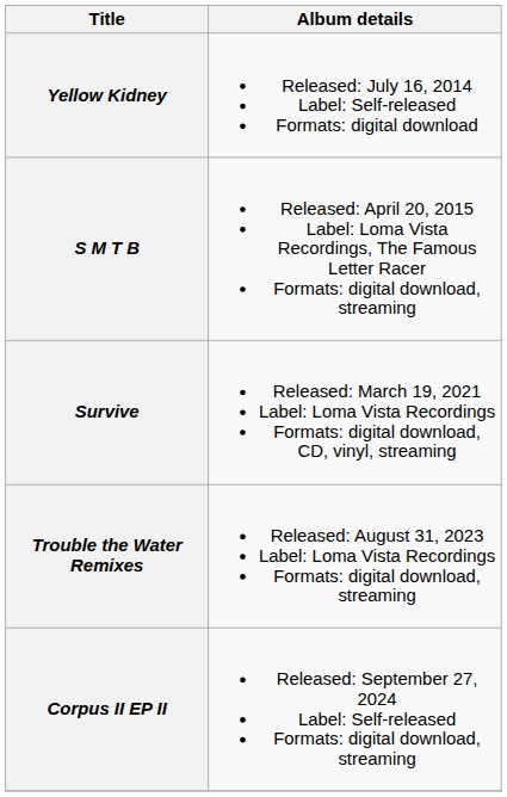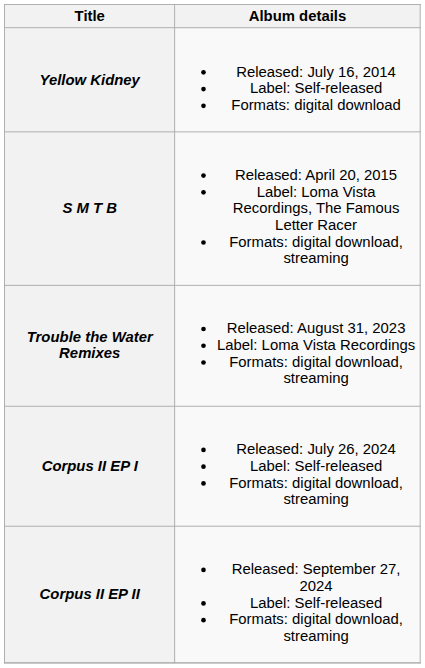 <table class="wikitable plainrowheaders" style="text-align:center;">
 <tr>
 <th scope="col" style="width:11em;">Title</th>
 <th scope="col" style="width:16em;">Album details</th>
 </tr>
 <tr>
 <th scope="row"><em>Yellow Kidney</em></th>
 <td><br><ul><li>Released: July 16, 2014</li><li>Label: Self-released</li><li>Formats: digital download</li></ul></td>
 </tr>
 <tr>
 <th scope="row"><em>S M T B</em></th>
 <td><br><ul><li>Released: April 20, 2015</li><li>Label: Loma Vista Recordings, The Famous Letter Racer</li><li>Formats: digital download, streaming</li></ul></td>
 </tr>
 <tr>
-<th scope="row"><em>Survive</em></th>
-<td><br><ul><li>Released: March 19, 2021</li><li>Label: Loma Vista Recordings</li><li>Formats: digital download, CD, vinyl, streaming</li></ul></td>
+<th scope="row"><em>Trouble the Water Remixes</em></th>
+<td><br><ul><li>Released: August 31, 2023</li><li>Label: Loma Vista Recordings</li><li>Formats: digital download, streaming</li></ul></td>
 </tr>
 <tr>
-<th scope="row"><em>Trouble the Water Remixes</em></th>
-<td><br><ul><li>Released: August 31, 2023</li><li>Label: Loma Vista Recordings</li><li>Formats: digital download, streaming</li></ul></td>
+<th scope="row"><em>Corpus II EP I</em></th>
+<td><br><ul><li>Released: July 26, 2024</li><li>Label: Self-released</li><li>Formats: digital download, streaming</li></ul></td>
 </tr>
 <tr>
 <th scope="row"><em>Corpus II EP II</em></th>
 <td><br><ul><li>Released: September 27, 2024</li><li>Label: Self-released</li><li>Formats: digital download, streaming</li></ul></td>
 </tr>
 <tr>
 </tr>
 </table>
